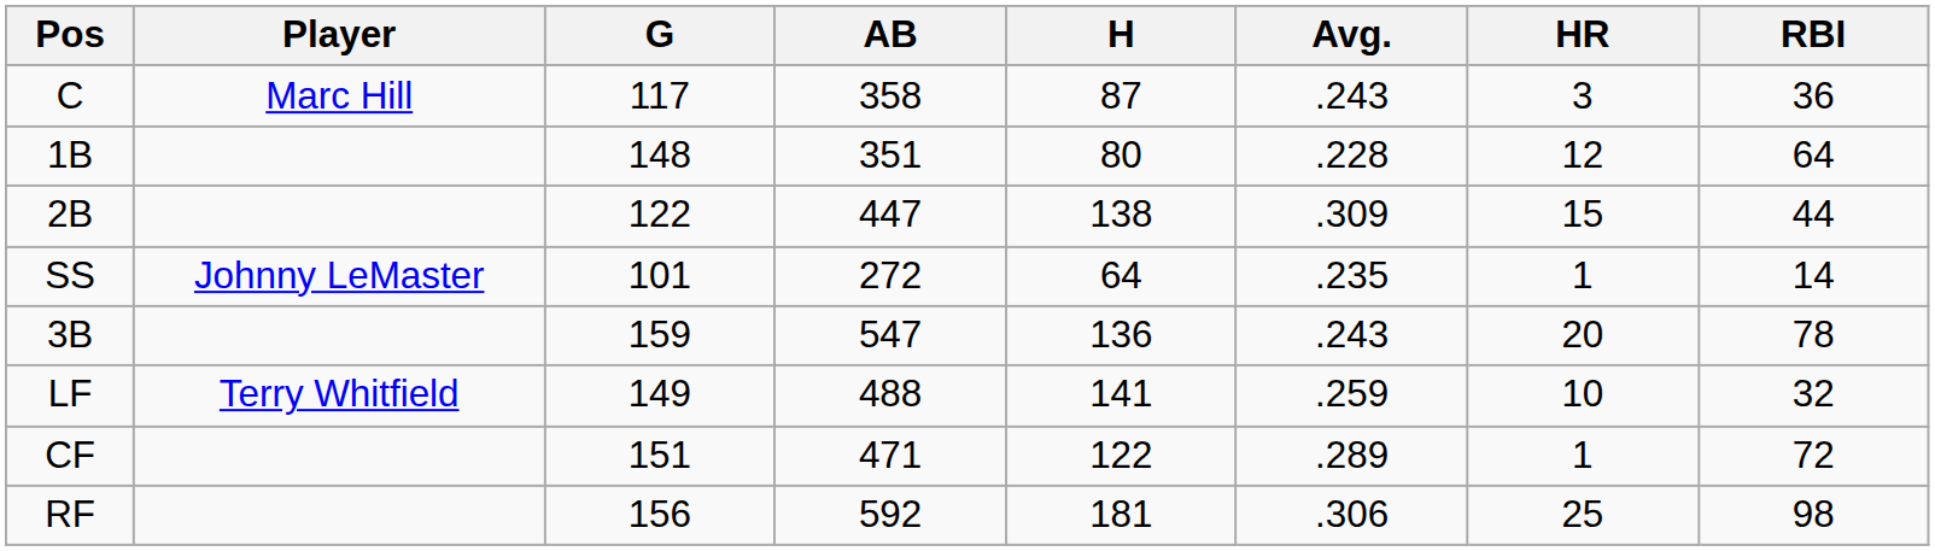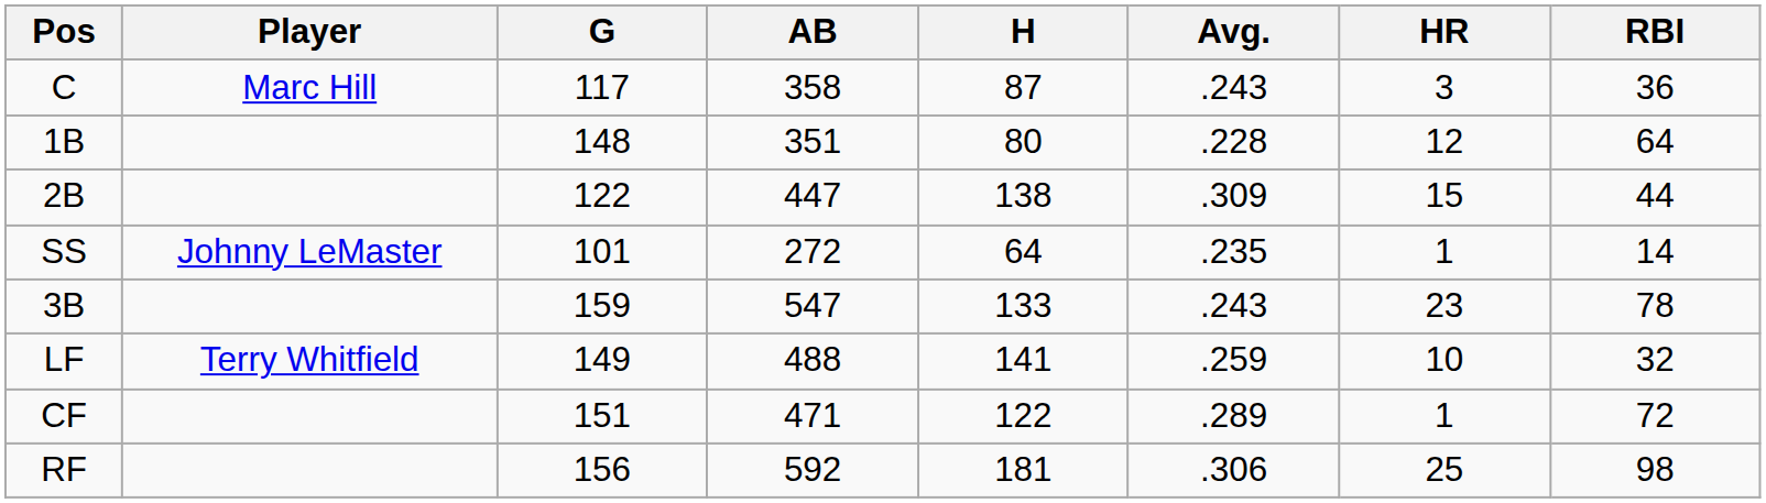 <table class="wikitable sortable">
 <tr>
 <th bgcolor="#DDDDFF" width="5%">Pos</th>
 <th bgcolor="#DDDDFF" width="16%">Player</th>
 <th bgcolor="#DDDDFF" width="9%">G</th>
 <th bgcolor="#DDDDFF" width="9%">AB</th>
 <th bgcolor="#DDDDFF" width="9%">H</th>
 <th bgcolor="#DDDDFF" width="9%">Avg.</th>
 <th bgcolor="#DDDDFF" width="9%">HR</th>
 <th bgcolor="#DDDDFF" width="9%">RBI</th>
 </tr>
 <tr align="center">
 <td>C</td>
 <td><a href='#'>Marc Hill</a></td>
 <td>117</td>
 <td>358</td>
 <td>87</td>
 <td>.243</td>
 <td>3</td>
 <td>36</td>
 </tr>
 <tr align="center">
 <td>1B</td>
 <td></td>
 <td>148</td>
 <td>351</td>
 <td>80</td>
 <td>.228</td>
 <td>12</td>
 <td>64</td>
 </tr>
 <tr align="center">
 <td>2B</td>
 <td></td>
 <td>122</td>
 <td>447</td>
 <td>138</td>
 <td>.309</td>
 <td>15</td>
 <td>44</td>
 </tr>
 <tr align="center">
 <td>SS</td>
 <td><a href='#'>Johnny LeMaster</a></td>
 <td>101</td>
 <td>272</td>
 <td>64</td>
 <td>.235</td>
 <td>1</td>
 <td>14</td>
 </tr>
 <tr align="center">
 <td>3B</td>
 <td></td>
 <td>159</td>
 <td>547</td>
-<td>136</td>
+<td>133</td>
 <td>.243</td>
-<td>20</td>
+<td>23</td>
 <td>78</td>
 </tr>
 <tr align="center">
 <td>LF</td>
 <td><a href='#'>Terry Whitfield</a></td>
 <td>149</td>
 <td>488</td>
 <td>141</td>
 <td>.259</td>
 <td>10</td>
 <td>32</td>
 </tr>
 <tr align="center">
 <td>CF</td>
 <td></td>
 <td>151</td>
 <td>471</td>
 <td>122</td>
 <td>.289</td>
 <td>1</td>
 <td>72</td>
 </tr>
 <tr align="center">
 <td>RF</td>
 <td></td>
 <td>156</td>
 <td>592</td>
 <td>181</td>
 <td>.306</td>
 <td>25</td>
 <td>98</td>
 </tr>
 </table>
